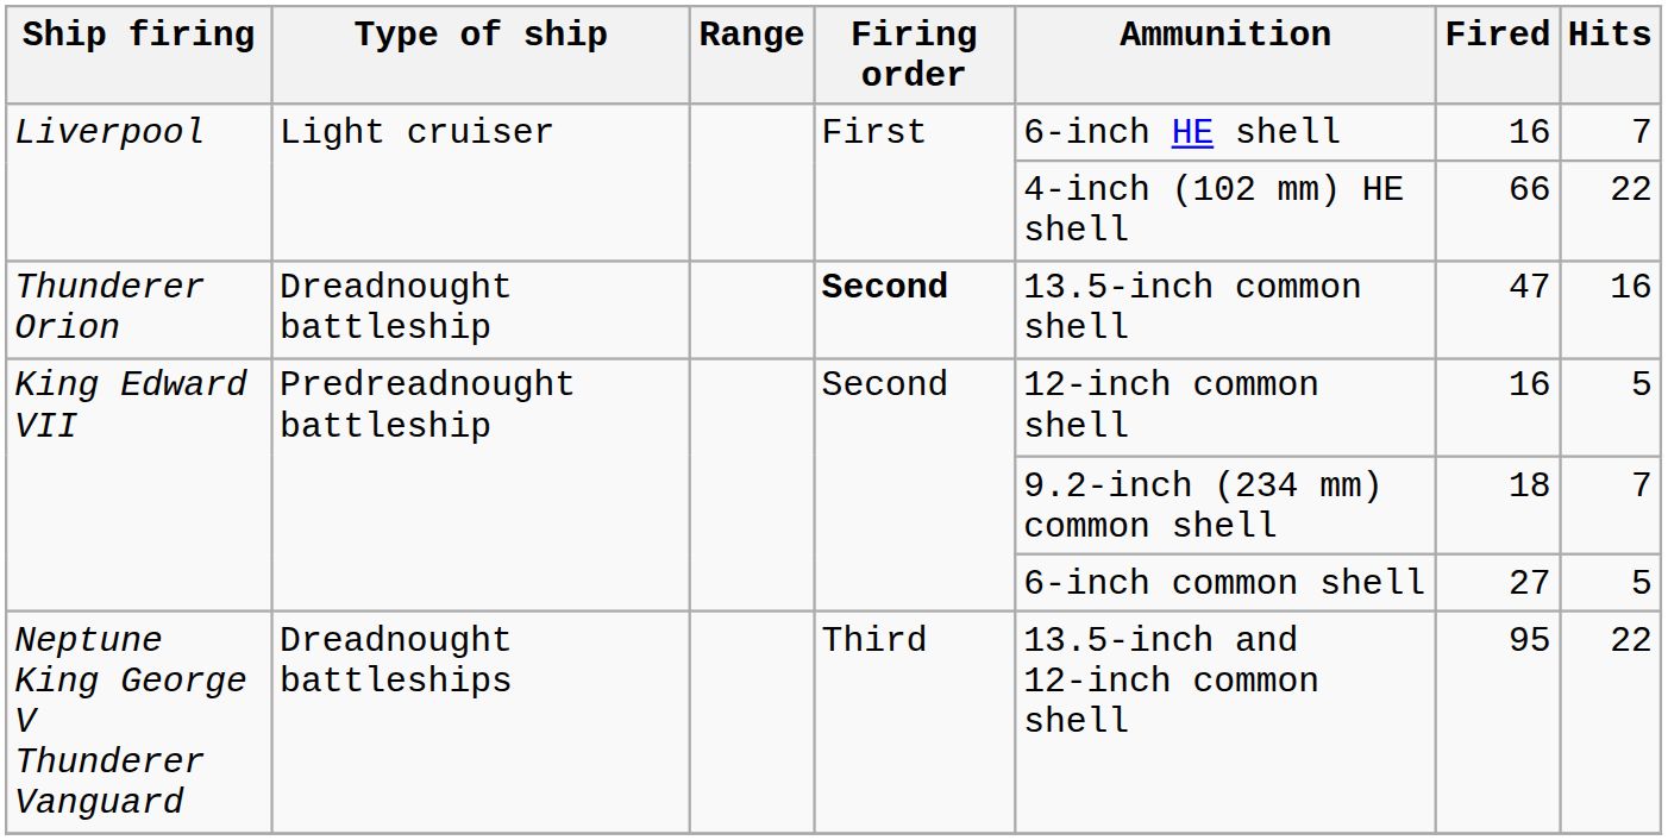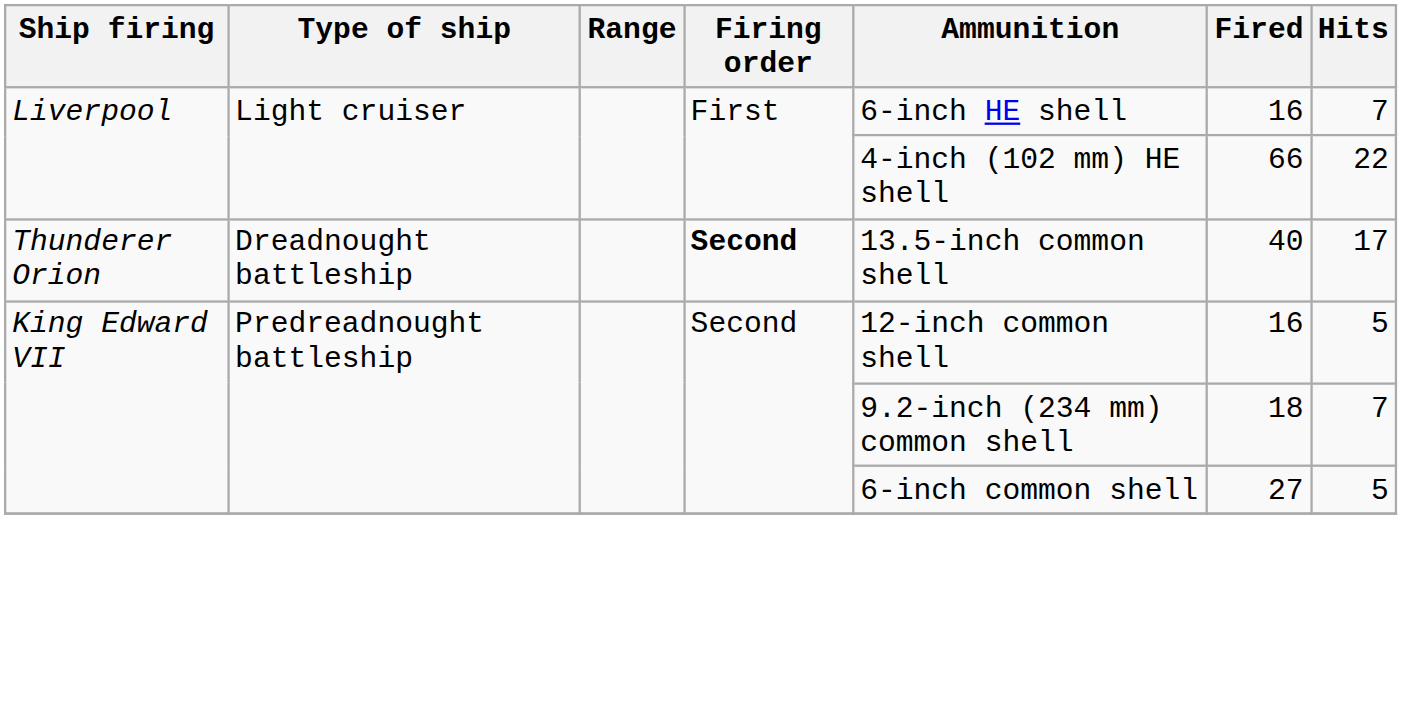 <table class="wikitable">
 <tr valign=top>
 <th>Ship firing</th>
 <th>Type of ship</th>
 <th>Range</th>
 <th>Firing order</th>
 <th>Ammunition</th>
 <th>Fired</th>
 <th>Hits</th>
 </tr>
 <tr valign=top>
 <td rowspan=2><em>Liverpool</em></td>
 <td rowspan=2>Light cruiser</td>
 <td rowspan=2></td>
 <td rowspan=2>First</td>
 <td>6-inch <a href='#'>HE</a> shell</td>
 <td align=right>16</td>
 <td align=right>7</td>
 </tr>
 <tr valign=top>
 <td>4-inch (102 mm) HE shell</td>
 <td align=right>66</td>
 <td align=right>22</td>
 </tr>
 <tr valign=top>
 <td><em>Thunderer</em><br><em>Orion</em></td>
 <td>Dreadnought battleship</td>
 <td></td>
 <td><strong>Second</strong></td>
 <td>13.5-inch common shell</td>
-<td align=right>47</td>
-<td align=right>16</td>
+<td align=right>40</td>
+<td align=right>17</td>
 </tr>
 <tr valign=top>
 <td rowspan=3><em>King Edward VII</em></td>
 <td rowspan=3>Predreadnought battleship</td>
 <td rowspan=3></td>
 <td rowspan=3>Second</td>
 <td>12-inch common shell</td>
 <td align=right>16</td>
 <td align=right>5</td>
 </tr>
 <tr valign=top>
 <td>9.2-inch (234 mm) common shell</td>
 <td align=right>18</td>
 <td align=right>7</td>
 </tr>
 <tr valign=top>
 <td>6-inch common shell</td>
 <td align=right>27</td>
 <td align=right>5</td>
 </tr>
-<tr valign=top>
-<td><em>Neptune</em><br><em>King George V</em><br><em>Thunderer</em><br><em>Vanguard</em></td>
-<td>Dreadnought battleships</td>
-<td></td>
-<td>Third</td>
-<td>13.5-inch and<br>12-inch common shell</td>
-<td align=right>95</td>
-<td align=right>22</td>
-</tr>
 <tr>
 </tr>
 </table>
